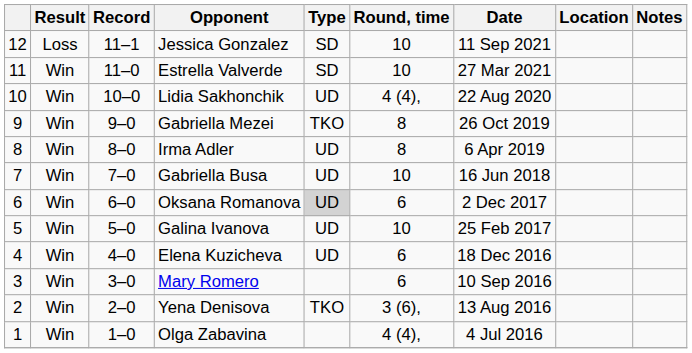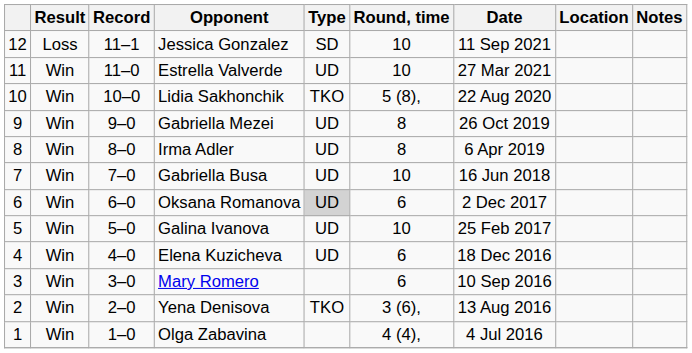 <table class="wikitable" style="text-align:center">
 <tr>
 <th></th>
 <th>Result</th>
 <th>Record</th>
 <th>Opponent</th>
 <th>Type</th>
 <th>Round, time</th>
 <th>Date</th>
 <th>Location</th>
 <th>Notes</th>
 </tr>
 <tr>
 <td>12</td>
 <td>Loss</td>
 <td>11–1</td>
 <td align=left> Jessica Gonzalez</td>
 <td>SD</td>
 <td>10</td>
 <td>11 Sep 2021</td>
 <td align=left></td>
 <td align=left></td>
 </tr>
 <tr>
 <td>11</td>
 <td>Win</td>
 <td>11–0</td>
 <td align=left> Estrella Valverde</td>
-<td>SD</td>
+<td>UD</td>
 <td>10</td>
 <td>27 Mar 2021</td>
 <td align=left></td>
 <td align=left></td>
 </tr>
 <tr>
 <td>10</td>
 <td>Win</td>
 <td>10–0</td>
 <td align=left> Lidia Sakhonchik</td>
-<td>UD</td>
-<td>4 (4), </td>
+<td>TKO</td>
+<td>5 (8), </td>
 <td>22 Aug 2020</td>
 <td align=left></td>
 <td></td>
 </tr>
 <tr>
 <td>9</td>
 <td>Win</td>
 <td>9–0</td>
 <td align=left> Gabriella Mezei</td>
-<td>TKO</td>
+<td>UD</td>
 <td>8</td>
 <td>26 Oct 2019</td>
 <td align=left></td>
 <td></td>
 </tr>
 <tr>
 <td>8</td>
 <td>Win</td>
 <td>8–0</td>
 <td align=left> Irma Adler</td>
 <td>UD</td>
 <td>8</td>
 <td>6 Apr 2019</td>
 <td align=left></td>
 <td></td>
 </tr>
 <tr>
 <td>7</td>
 <td>Win</td>
 <td>7–0</td>
 <td align=left> Gabriella Busa</td>
 <td>UD</td>
 <td>10</td>
 <td>16 Jun 2018</td>
 <td align=left></td>
 <td align=left></td>
 </tr>
 <tr>
 <td>6</td>
 <td>Win</td>
 <td>6–0</td>
 <td align=left> Oksana Romanova</td>
 <td style="background: lightgrey;">UD</td>
 <td>6</td>
 <td>2 Dec 2017</td>
 <td align=left></td>
 <td></td>
 </tr>
 <tr>
 <td>5</td>
 <td>Win</td>
 <td>5–0</td>
 <td align=left> Galina Ivanova</td>
 <td>UD</td>
 <td>10</td>
 <td>25 Feb 2017</td>
 <td align=left></td>
 <td></td>
 </tr>
 <tr>
 <td>4</td>
 <td>Win</td>
 <td>4–0</td>
 <td align=left> Elena Kuzicheva</td>
 <td>UD</td>
 <td>6</td>
 <td>18 Dec 2016</td>
 <td align=left></td>
 <td></td>
 </tr>
 <tr>
 <td>3</td>
 <td>Win</td>
 <td>3–0</td>
 <td align=left> <a href='#'>Mary Romero</a></td>
 <td></td>
 <td>6</td>
 <td>10 Sep 2016</td>
 <td align=left></td>
 <td></td>
 </tr>
 <tr>
 <td>2</td>
 <td>Win</td>
 <td>2–0</td>
 <td align=left> Yena Denisova</td>
 <td>TKO</td>
 <td>3 (6), </td>
 <td>13 Aug 2016</td>
 <td align=left></td>
 <td></td>
 </tr>
 <tr>
 <td>1</td>
 <td>Win</td>
 <td>1–0</td>
 <td align=left> Olga Zabavina</td>
 <td></td>
 <td>4 (4), </td>
 <td>4 Jul 2016</td>
 <td align=left></td>
 <td></td>
 </tr>
 <tr>
 </tr>
 </table>
